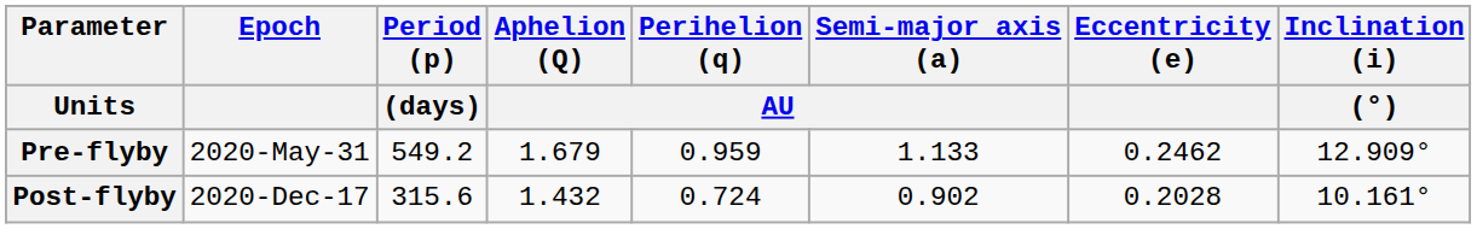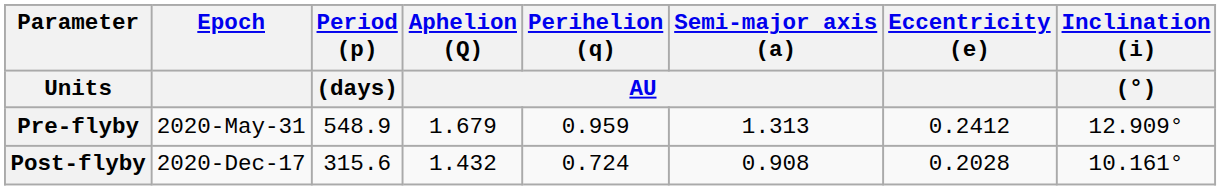 <table class=wikitable style="font-size: 0.9em;">
 <tr valign=top>
 <th>Parameter</th>
 <th><a href='#'>Epoch</a></th>
 <th><a href='#'>Period</a><br>(p)</th>
 <th><a href='#'>Aphelion</a><br>(Q)</th>
 <th><a href='#'>Perihelion</a><br>(q)</th>
 <th><a href='#'>Semi-major axis</a><br>(a)</th>
 <th><a href='#'>Eccentricity</a><br>(e)</th>
 <th><a href='#'>Inclination</a><br>(i)</th>
 </tr>
 <tr valign=top>
 <th>Units</th>
 <th></th>
 <th>(days)</th>
 <th colspan=3><a href='#'>AU</a></th>
 <th></th>
 <th>(°)</th>
 </tr>
 <tr align=center>
 <th>Pre-flyby</th>
 <td>2020-May-31</td>
-<td>549.2</td>
+<td>548.9</td>
 <td>1.679</td>
 <td>0.959</td>
-<td>1.133</td>
-<td>0.2462</td>
+<td>1.313</td>
+<td>0.2412</td>
 <td>12.909°</td>
 </tr>
 <tr align=center>
 <th>Post-flyby</th>
 <td>2020-Dec-17</td>
 <td>315.6</td>
 <td>1.432</td>
 <td>0.724</td>
-<td>0.902</td>
+<td>0.908</td>
 <td>0.2028</td>
 <td>10.161°</td>
 </tr>
 </table>
